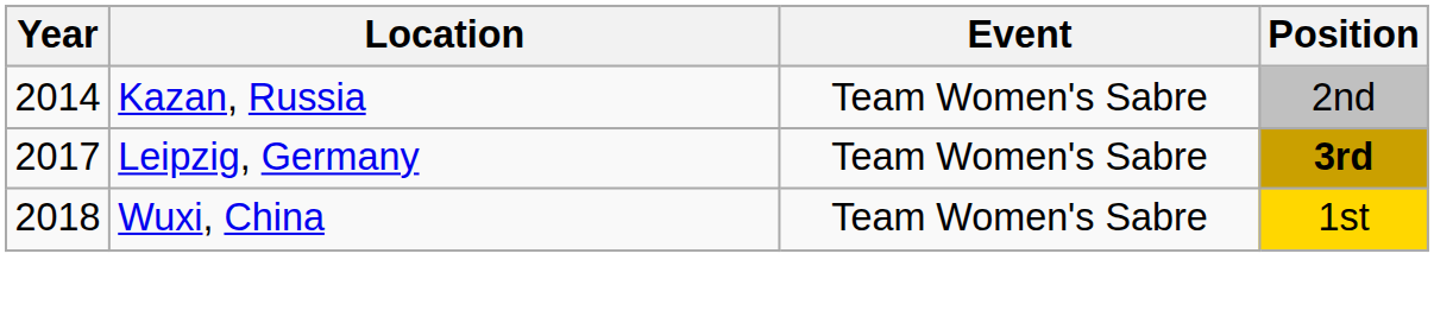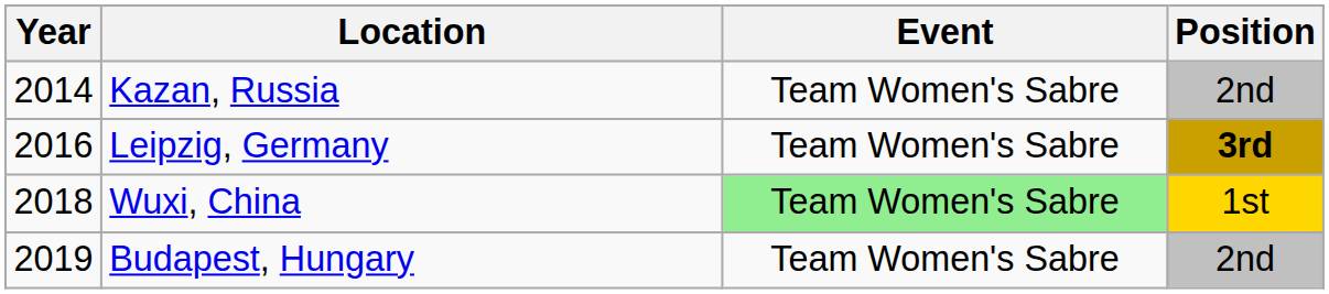 <table class="wikitable" style="text-align:center;">
 <tr>
 <th>Year</th>
 <th style="width:17em">Location</th>
 <th style="width:12em">Event</th>
 <th>Position</th>
 </tr>
 <tr>
 <td rowspan="1">2014</td>
 <td rowspan="1" align="left"> <a href='#'>Kazan</a>, <a href='#'>Russia</a></td>
 <td>Team Women's Sabre</td>
 <td bgcolor="silver">2nd</td>
 </tr>
 <tr>
-<td rowspan="1">2017</td>
+<td rowspan="1">2016</td>
 <td rowspan="1" align="left"> <a href='#'>Leipzig</a>, <a href='#'>Germany</a></td>
 <td>Team Women's Sabre</td>
 <td bgcolor="caramel"><strong>3rd</strong></td>
 </tr>
 <tr>
 <td>2018</td>
 <td rowspan="1" align="left"> <a href='#'>Wuxi</a>, <a href='#'>China</a></td>
-<td>Team Women's Sabre</td>
+<td style="background: lightgreen;">Team Women's Sabre</td>
 <td bgcolor="gold">1st</td>
 </tr>
+<tr>
+<td>2019</td>
+<td rowspan="1" align="left"> <a href='#'>Budapest</a>, <a href='#'>Hungary</a></td>
+<td>Team Women's Sabre</td>
+<td bgcolor="silver">2nd</td>
+</tr>
 </table>
